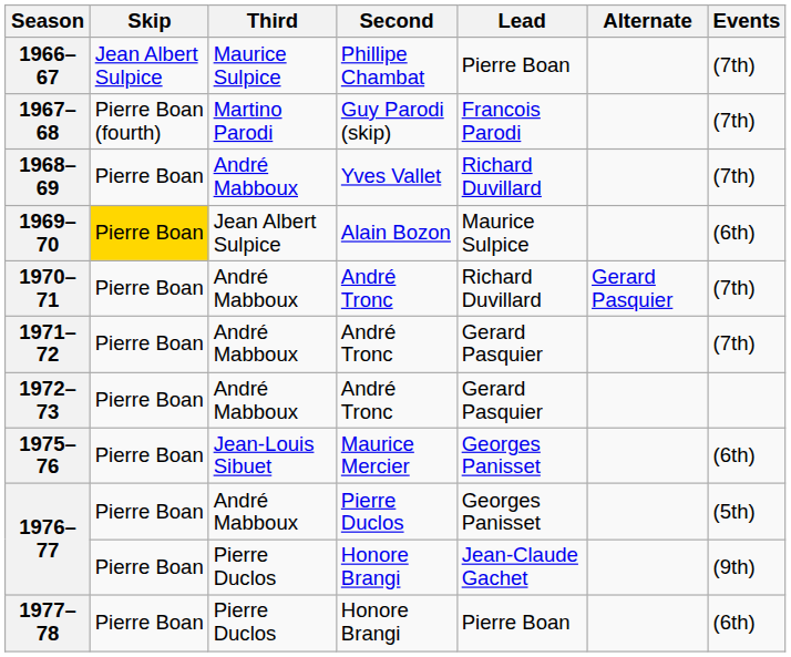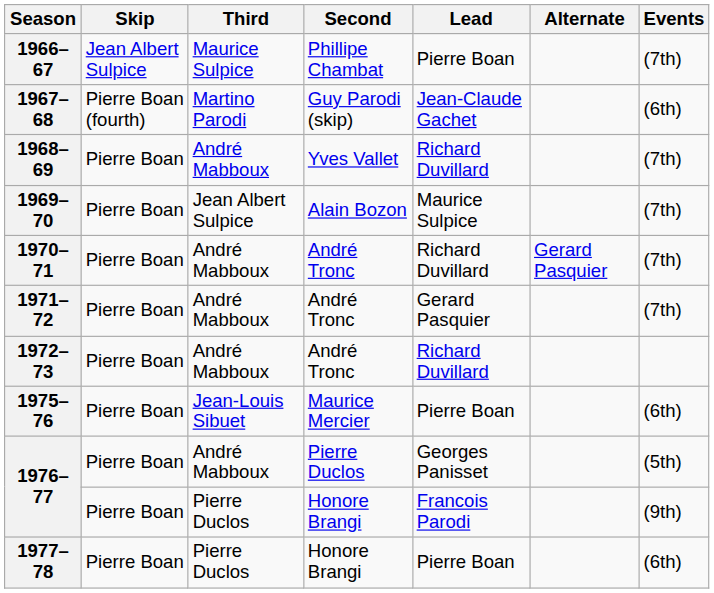 <table class="wikitable">
 <tr>
 <th scope="col">Season</th>
 <th scope="col">Skip</th>
 <th scope="col">Third</th>
 <th scope="col">Second</th>
 <th scope="col">Lead</th>
 <th scope="col">Alternate</th>
 <th scope="col">Events</th>
 </tr>
 <tr>
 <th scope="row">1966–67</th>
 <td><a href='#'>Jean Albert Sulpice</a></td>
 <td><a href='#'>Maurice Sulpice</a></td>
 <td><a href='#'>Phillipe Chambat</a></td>
 <td>Pierre Boan</td>
 <td></td>
 <td> (7th)</td>
 </tr>
 <tr>
 <th scope="row">1967–68</th>
 <td>Pierre Boan (fourth)</td>
 <td><a href='#'>Martino Parodi</a></td>
 <td><a href='#'>Guy Parodi</a> (skip)</td>
-<td><a href='#'>Francois Parodi</a></td>
+<td><a href='#'>Jean-Claude Gachet</a></td>
 <td></td>
-<td> (7th)</td>
+<td> (6th)</td>
 </tr>
 <tr>
 <th scope="row">1968–69</th>
 <td>Pierre Boan</td>
 <td><a href='#'>André Mabboux</a></td>
 <td><a href='#'>Yves Vallet</a></td>
 <td><a href='#'>Richard Duvillard</a></td>
 <td></td>
 <td> (7th)</td>
 </tr>
 <tr>
 <th scope="row">1969–70</th>
-<td style="background: gold;">Pierre Boan</td>
+<td>Pierre Boan</td>
 <td>Jean Albert Sulpice</td>
 <td><a href='#'>Alain Bozon</a></td>
 <td>Maurice Sulpice</td>
 <td></td>
-<td> (6th)</td>
+<td> (7th)</td>
 </tr>
 <tr>
 <th scope="row">1970–71</th>
 <td>Pierre Boan</td>
 <td>André Mabboux</td>
 <td><a href='#'>André Tronc</a></td>
 <td>Richard Duvillard</td>
 <td><a href='#'>Gerard Pasquier</a></td>
 <td> (7th)</td>
 </tr>
 <tr>
 <th scope="row">1971–72</th>
 <td>Pierre Boan</td>
 <td>André Mabboux</td>
 <td>André Tronc</td>
 <td>Gerard Pasquier</td>
 <td></td>
 <td> (7th)</td>
 </tr>
 <tr>
 <th scope="row">1972–73</th>
 <td>Pierre Boan</td>
 <td>André Mabboux</td>
 <td>André Tronc</td>
-<td>Gerard Pasquier</td>
+<td><a href='#'>Richard Duvillard</a></td>
 <td></td>
 <td> </td>
 </tr>
 <tr>
 <th scope="row">1975–76</th>
 <td>Pierre Boan</td>
 <td><a href='#'>Jean-Louis Sibuet</a></td>
 <td><a href='#'>Maurice Mercier</a></td>
-<td><a href='#'>Georges Panisset</a></td>
+<td>Pierre Boan</td>
 <td></td>
 <td> (6th)</td>
 </tr>
 <tr>
 <th scope="row" rowspan=2>1976–77</th>
 <td>Pierre Boan</td>
 <td>André Mabboux</td>
 <td><a href='#'>Pierre Duclos</a></td>
 <td>Georges Panisset</td>
 <td></td>
 <td> (5th)</td>
 </tr>
 <tr>
 <td>Pierre Boan</td>
 <td>Pierre Duclos</td>
 <td><a href='#'>Honore Brangi</a></td>
-<td><a href='#'>Jean-Claude Gachet</a></td>
+<td><a href='#'>Francois Parodi</a></td>
 <td></td>
 <td> (9th)</td>
 </tr>
 <tr>
 <th scope="row">1977–78</th>
 <td>Pierre Boan</td>
 <td>Pierre Duclos</td>
 <td>Honore Brangi</td>
 <td>Pierre Boan</td>
 <td></td>
 <td> (6th)</td>
 </tr>
 </table>
